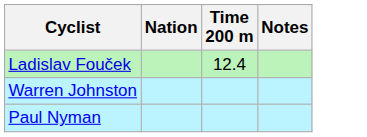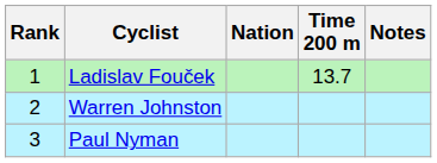 <table class="wikitable sortable" style="text-align:center">
 <tr>
+<th>Rank</th>
 <th>Cyclist</th>
 <th>Nation</th>
 <th>Time<br>200 m</th>
 <th>Notes</th>
 </tr>
 <tr bgcolor=bbf3bb>
+<td>1</td>
 <td align=left><a href='#'>Ladislav Fouček</a></td>
 <td align=left></td>
-<td>12.4</td>
+<td>13.7</td>
 <td></td>
 </tr>
 <tr bgcolor=bbf3ff>
+<td>2</td>
 <td align=left><a href='#'>Warren Johnston</a></td>
 <td align=left></td>
 <td></td>
 <td></td>
 </tr>
 <tr bgcolor=bbf3ff>
+<td>3</td>
 <td align=left><a href='#'>Paul Nyman</a></td>
 <td align=left></td>
 <td></td>
 <td></td>
 </tr>
 </table>
